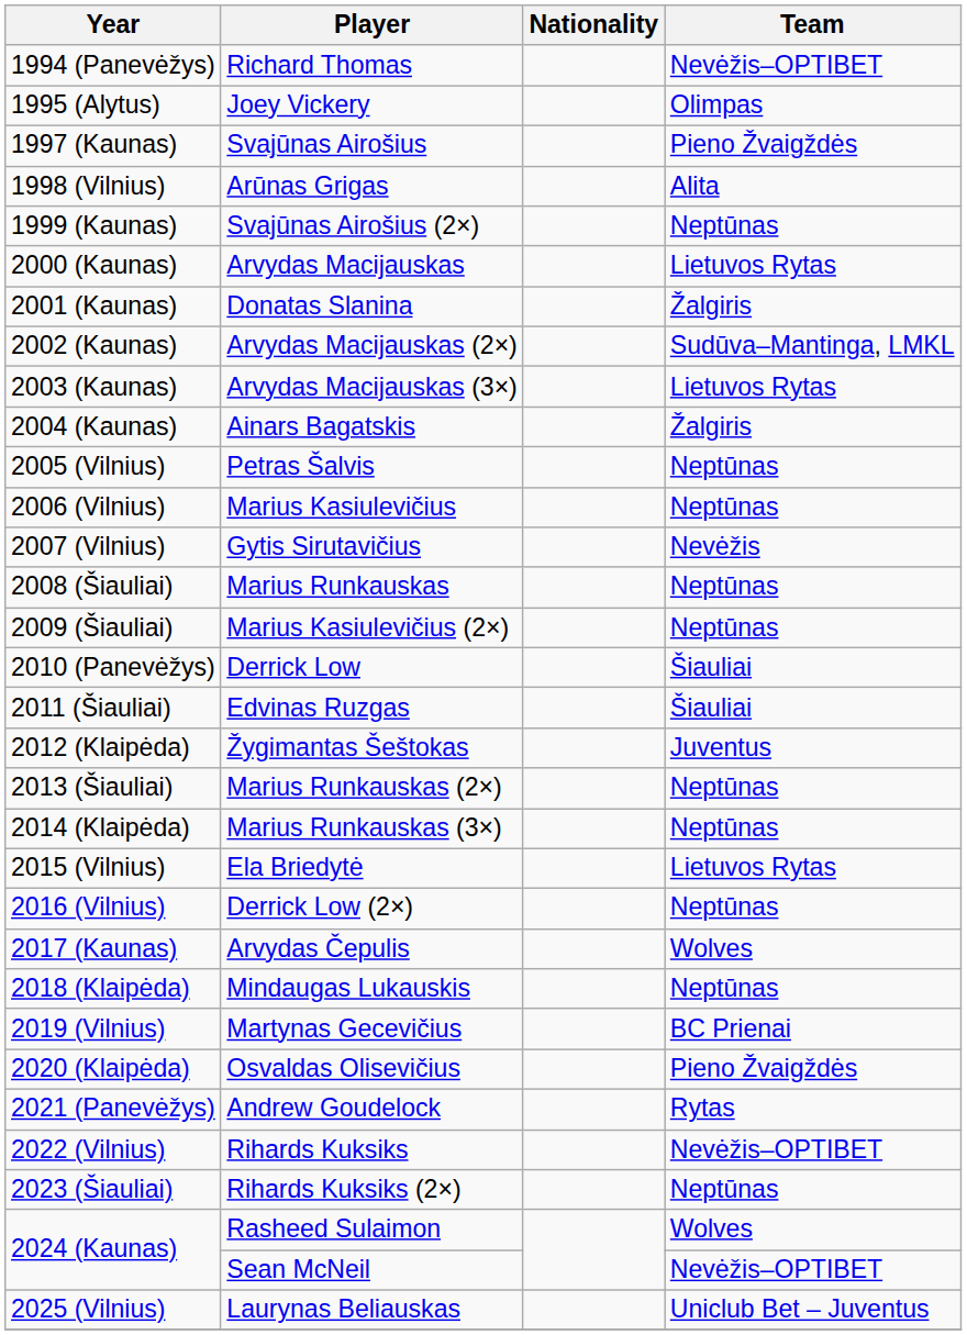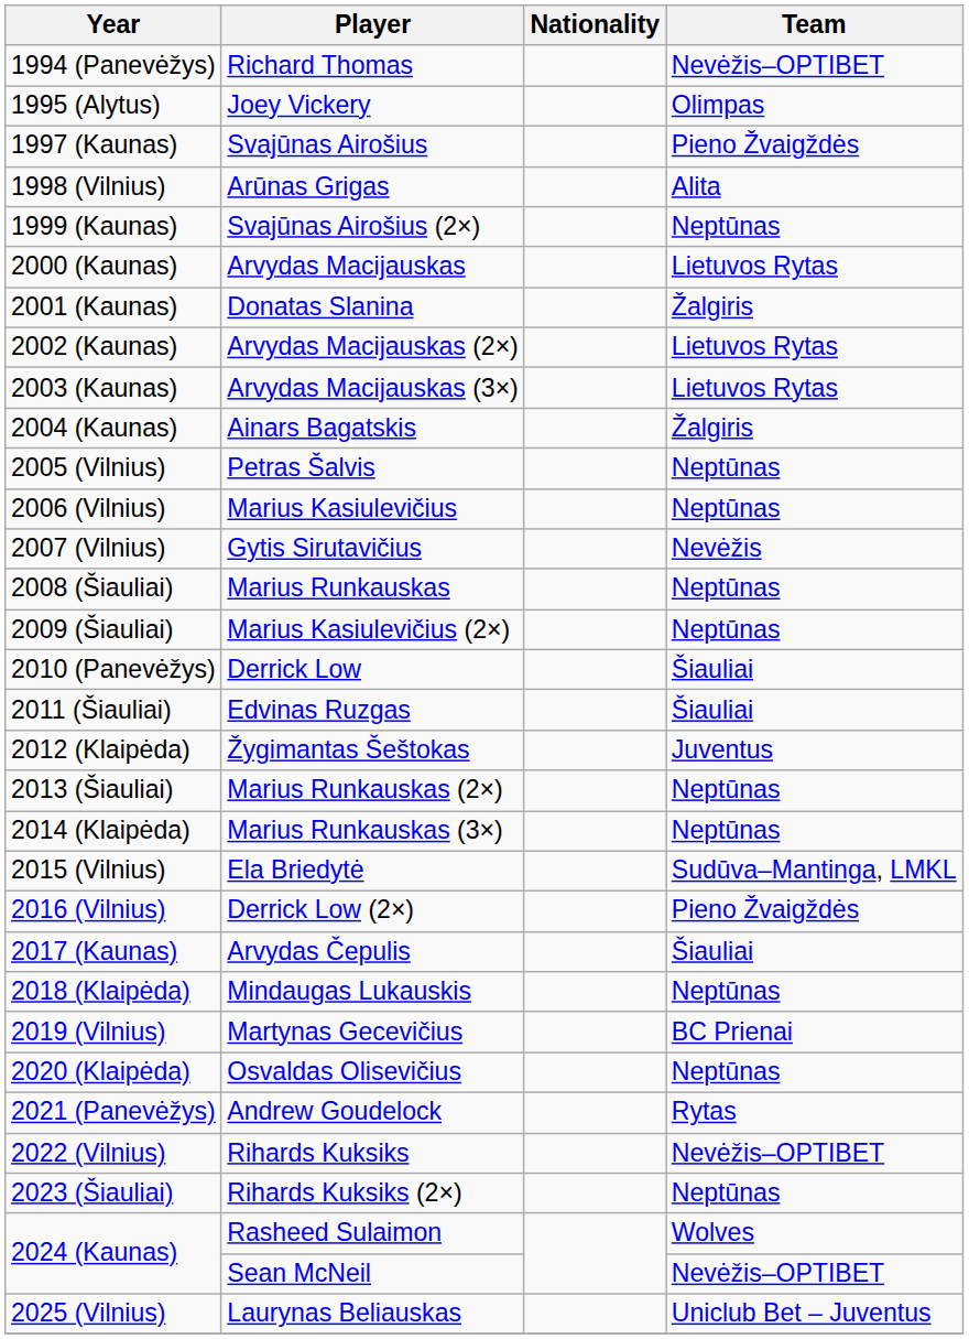 <table class="wikitable sortable">
 <tr>
 <th>Year</th>
 <th>Player</th>
 <th>Nationality</th>
 <th>Team</th>
 </tr>
 <tr>
 <td>1994 (Panevėžys)</td>
 <td><a href='#'>Richard Thomas</a></td>
 <td></td>
 <td><a href='#'>Nevėžis–OPTIBET</a></td>
 </tr>
 <tr>
 <td>1995 (Alytus)</td>
 <td><a href='#'>Joey Vickery</a></td>
 <td></td>
 <td><a href='#'>Olimpas</a></td>
 </tr>
 <tr>
 <td>1997 (Kaunas)</td>
 <td><a href='#'>Svajūnas Airošius</a></td>
 <td></td>
 <td><a href='#'>Pieno Žvaigždės</a></td>
 </tr>
 <tr>
 <td>1998 (Vilnius)</td>
 <td><a href='#'>Arūnas Grigas</a></td>
 <td></td>
 <td><a href='#'>Alita</a></td>
 </tr>
 <tr>
 <td>1999 (Kaunas)</td>
 <td><a href='#'>Svajūnas Airošius</a> (2×)</td>
 <td></td>
 <td><a href='#'>Neptūnas</a></td>
 </tr>
 <tr>
 <td>2000 (Kaunas)</td>
 <td><a href='#'>Arvydas Macijauskas</a></td>
 <td></td>
 <td><a href='#'>Lietuvos Rytas</a></td>
 </tr>
 <tr>
 <td>2001 (Kaunas)</td>
 <td><a href='#'>Donatas Slanina</a></td>
 <td></td>
 <td><a href='#'>Žalgiris</a></td>
 </tr>
 <tr>
 <td>2002 (Kaunas)</td>
 <td><a href='#'>Arvydas Macijauskas</a> (2×)</td>
 <td></td>
-<td><a href='#'>Sudūva–Mantinga</a>, <a href='#'>LMKL</a></td>
+<td><a href='#'>Lietuvos Rytas</a></td>
 </tr>
 <tr>
 <td>2003 (Kaunas)</td>
 <td><a href='#'>Arvydas Macijauskas</a> (3×)</td>
 <td></td>
 <td><a href='#'>Lietuvos Rytas</a></td>
 </tr>
 <tr>
 <td>2004 (Kaunas)</td>
 <td><a href='#'>Ainars Bagatskis</a></td>
 <td></td>
 <td><a href='#'>Žalgiris</a></td>
 </tr>
 <tr>
 <td>2005 (Vilnius)</td>
 <td><a href='#'>Petras Šalvis</a></td>
 <td></td>
 <td><a href='#'>Neptūnas</a></td>
 </tr>
 <tr>
 <td>2006 (Vilnius)</td>
 <td><a href='#'>Marius Kasiulevičius</a></td>
 <td></td>
 <td><a href='#'>Neptūnas</a></td>
 </tr>
 <tr>
 <td>2007 (Vilnius)</td>
 <td><a href='#'>Gytis Sirutavičius</a></td>
 <td></td>
 <td><a href='#'>Nevėžis</a></td>
 </tr>
 <tr>
 <td>2008 (Šiauliai)</td>
 <td><a href='#'>Marius Runkauskas</a></td>
 <td></td>
 <td><a href='#'>Neptūnas</a></td>
 </tr>
 <tr>
 <td>2009 (Šiauliai)</td>
 <td><a href='#'>Marius Kasiulevičius</a> (2×)</td>
 <td></td>
 <td><a href='#'>Neptūnas</a></td>
 </tr>
 <tr>
 <td>2010 (Panevėžys)</td>
 <td><a href='#'>Derrick Low</a></td>
 <td></td>
 <td><a href='#'>Šiauliai</a></td>
 </tr>
 <tr>
 <td>2011 (Šiauliai)</td>
 <td><a href='#'>Edvinas Ruzgas</a></td>
 <td></td>
 <td><a href='#'>Šiauliai</a></td>
 </tr>
 <tr>
 <td>2012 (Klaipėda)</td>
 <td><a href='#'>Žygimantas Šeštokas</a></td>
 <td></td>
 <td><a href='#'>Juventus</a></td>
 </tr>
 <tr>
 <td>2013 (Šiauliai)</td>
 <td><a href='#'>Marius Runkauskas</a> (2×)</td>
 <td></td>
 <td><a href='#'>Neptūnas</a></td>
 </tr>
 <tr>
 <td>2014 (Klaipėda)</td>
 <td><a href='#'>Marius Runkauskas</a> (3×)</td>
 <td></td>
 <td><a href='#'>Neptūnas</a></td>
 </tr>
 <tr>
 <td>2015 (Vilnius)</td>
 <td><a href='#'>Ela Briedytė</a></td>
 <td></td>
-<td><a href='#'>Lietuvos Rytas</a></td>
+<td><a href='#'>Sudūva–Mantinga</a>, <a href='#'>LMKL</a></td>
 </tr>
 <tr>
 <td><a href='#'>2016 (Vilnius)</a></td>
 <td><a href='#'>Derrick Low</a> (2×)</td>
 <td></td>
-<td><a href='#'>Neptūnas</a></td>
+<td><a href='#'>Pieno Žvaigždės</a></td>
 </tr>
 <tr>
 <td><a href='#'>2017 (Kaunas)</a></td>
 <td><a href='#'>Arvydas Čepulis</a></td>
 <td></td>
-<td><a href='#'>Wolves</a></td>
+<td><a href='#'>Šiauliai</a></td>
 </tr>
 <tr>
 <td><a href='#'>2018 (Klaipėda)</a></td>
 <td><a href='#'>Mindaugas Lukauskis</a></td>
 <td></td>
 <td><a href='#'>Neptūnas</a></td>
 </tr>
 <tr>
 <td><a href='#'>2019 (Vilnius)</a></td>
 <td><a href='#'>Martynas Gecevičius</a></td>
 <td></td>
 <td><a href='#'>BC Prienai</a></td>
 </tr>
 <tr>
 <td><a href='#'>2020 (Klaipėda)</a></td>
 <td><a href='#'>Osvaldas Olisevičius</a></td>
 <td></td>
-<td><a href='#'>Pieno Žvaigždės</a></td>
+<td><a href='#'>Neptūnas</a></td>
 </tr>
 <tr>
 <td><a href='#'>2021 (Panevėžys)</a></td>
 <td><a href='#'>Andrew Goudelock</a></td>
 <td></td>
 <td><a href='#'>Rytas</a></td>
 </tr>
 <tr>
 <td><a href='#'>2022 (Vilnius)</a></td>
 <td><a href='#'>Rihards Kuksiks</a></td>
 <td></td>
 <td><a href='#'>Nevėžis–OPTIBET</a></td>
 </tr>
 <tr>
 <td><a href='#'>2023 (Šiauliai)</a></td>
 <td><a href='#'>Rihards Kuksiks</a> (2×)</td>
 <td></td>
 <td><a href='#'>Neptūnas</a></td>
 </tr>
 <tr>
 <td rowspan=2><a href='#'>2024 (Kaunas)</a></td>
 <td><a href='#'>Rasheed Sulaimon</a></td>
 <td rowspan=2></td>
 <td><a href='#'>Wolves</a></td>
 </tr>
 <tr>
 <td><a href='#'>Sean McNeil</a></td>
 <td><a href='#'>Nevėžis–OPTIBET</a></td>
 </tr>
 <tr>
 <td><a href='#'>2025 (Vilnius)</a></td>
 <td><a href='#'>Laurynas Beliauskas</a></td>
 <td></td>
 <td><a href='#'>Uniclub Bet – Juventus</a></td>
 </tr>
 <tr>
 </tr>
 </table>
